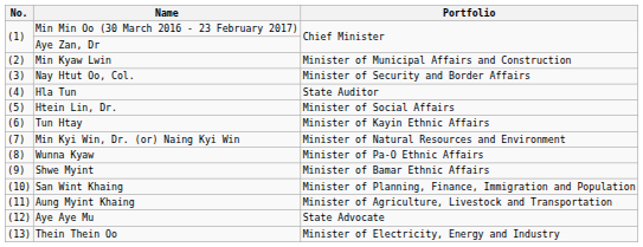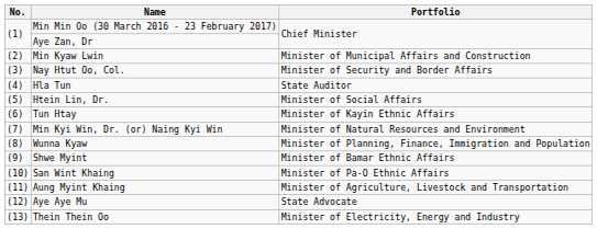 <table class="wikitable">
 <tr>
 <th>No.</th>
 <th>Name</th>
 <th>Portfolio</th>
 </tr>
 <tr>
 <td rowspan=2>(1)</td>
 <td>Min Min Oo (30 March 2016 - 23 February 2017)</td>
 <td rowspan=2>Chief Minister</td>
 </tr>
 <tr>
 <td>Aye Zan, Dr</td>
 </tr>
 <tr>
 <td>(2)</td>
 <td>Min Kyaw Lwin</td>
 <td>Minister of Municipal Affairs and Construction</td>
 </tr>
 <tr>
 <td>(3)</td>
 <td>Nay Htut Oo, Col.</td>
 <td>Minister of Security and Border Affairs</td>
 </tr>
 <tr>
 <td>(4)</td>
 <td>Hla Tun</td>
 <td>State Auditor</td>
 </tr>
 <tr>
 <td>(5)</td>
 <td>Htein Lin, Dr.</td>
 <td>Minister of Social Affairs</td>
 </tr>
 <tr>
 <td>(6)</td>
 <td>Tun Htay</td>
 <td>Minister of Kayin Ethnic Affairs</td>
 </tr>
 <tr>
 <td>(7)</td>
 <td>Min Kyi Win, Dr. (or) Naing Kyi Win</td>
 <td>Minister of Natural Resources and Environment</td>
 </tr>
 <tr>
 <td>(8)</td>
 <td>Wunna Kyaw</td>
-<td>Minister of Pa-O Ethnic Affairs</td>
+<td>Minister of Planning, Finance, Immigration and Population</td>
 </tr>
 <tr>
 <td>(9)</td>
 <td>Shwe Myint</td>
 <td>Minister of Bamar Ethnic Affairs</td>
 </tr>
 <tr>
 <td>(10)</td>
 <td>San Wint Khaing</td>
-<td>Minister of Planning, Finance, Immigration and Population</td>
+<td>Minister of Pa-O Ethnic Affairs</td>
 </tr>
 <tr>
 <td>(11)</td>
 <td>Aung Myint Khaing</td>
 <td>Minister of Agriculture, Livestock and Transportation</td>
 </tr>
 <tr>
 <td>(12)</td>
 <td>Aye Aye Mu</td>
 <td>State Advocate</td>
 </tr>
 <tr>
 <td>(13)</td>
 <td>Thein Thein Oo</td>
 <td>Minister of Electricity, Energy and Industry</td>
 </tr>
 </table>
